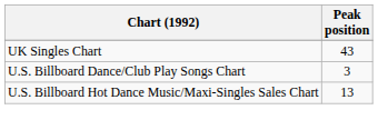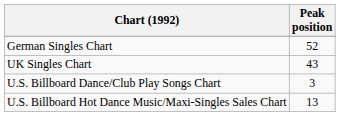 <table class="wikitable sortable">
 <tr>
 <th>Chart (1992)</th>
 <th>Peak<br>position</th>
 </tr>
 <tr>
+</tr>
+<tr>
+<td align="left">German Singles Chart</td>
+<td style="text-align:center;">52</td>
 </tr>
 <tr>
 <td align="left">UK Singles Chart</td>
 <td style="text-align:center;">43</td>
 </tr>
 <tr>
 <td align="left">U.S. Billboard Dance/Club Play Songs Chart</td>
 <td style="text-align:center;">3</td>
 </tr>
 <tr>
 <td align="left">U.S. Billboard Hot Dance Music/Maxi-Singles Sales Chart</td>
 <td style="text-align:center;">13</td>
 </tr>
 </table>
